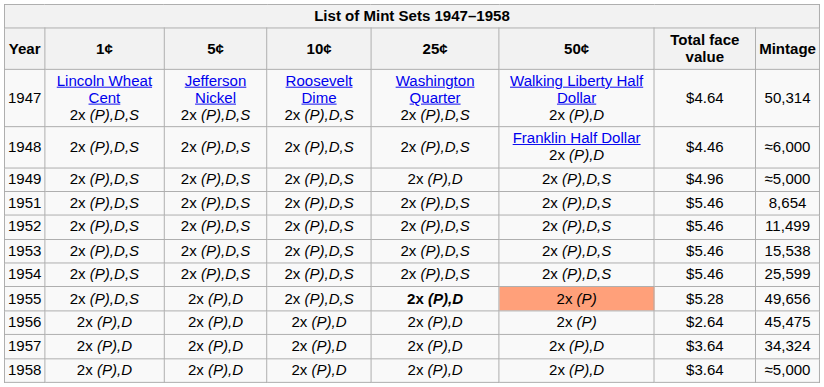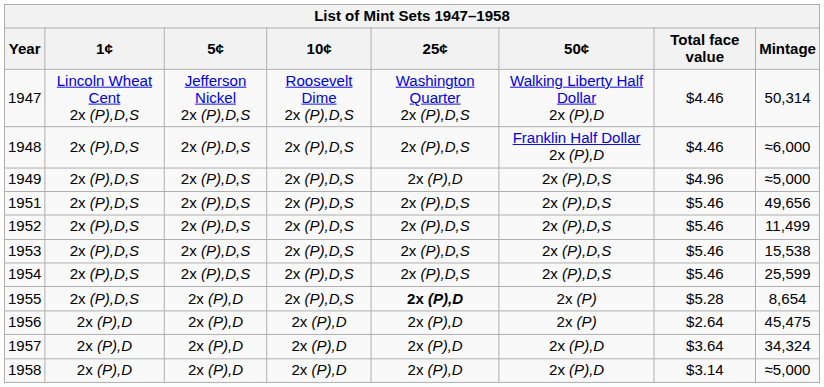 <table class="wikitable mw-collapsible mw-collapsed">
 <tr>
 <th colspan="8">List of Mint Sets 1947–1958</th>
 </tr>
 <tr>
 <th align="center">Year</th>
 <th align="center">1¢</th>
 <th align="center">5¢</th>
 <th align="center">10¢</th>
 <th align="center">25¢</th>
 <th align="center">50¢</th>
 <th align="center">Total face value</th>
 <th align="center">Mintage</th>
 </tr>
 <tr>
 <td align="center">1947</td>
 <td align="center"><a href='#'>Lincoln Wheat Cent</a><br>2x <em>(P),D,S</em></td>
 <td align="center"><a href='#'>Jefferson Nickel</a><br>2x <em>(P),D,S</em></td>
 <td align="center"><a href='#'>Roosevelt Dime</a><br>2x <em>(P),D,S</em></td>
 <td align="center"><a href='#'>Washington Quarter</a><br>2x <em>(P),D,S</em></td>
 <td align="center"><a href='#'>Walking Liberty Half Dollar</a><br>2x <em>(P),D</em></td>
-<td align="center">$4.64</td>
+<td align="center">$4.46</td>
 <td align="center">50,314</td>
 </tr>
 <tr>
 <td align="center">1948</td>
 <td align="center">2x <em>(P),D,S</em></td>
 <td align="center">2x <em>(P),D,S</em></td>
 <td align="center">2x <em>(P),D,S</em></td>
 <td align="center">2x <em>(P),D,S</em></td>
 <td align="center"><a href='#'>Franklin Half Dollar</a><br>2x <em>(P),D</em></td>
 <td align="center">$4.46</td>
 <td align="center">≈6,000</td>
 </tr>
 <tr>
 <td align="center">1949</td>
 <td align="center">2x <em>(P),D,S</em></td>
 <td align="center">2x <em>(P),D,S</em></td>
 <td align="center">2x <em>(P),D,S</em></td>
 <td align="center">2x <em>(P),D</em></td>
 <td align="center">2x <em>(P),D,S</em></td>
 <td align="center">$4.96</td>
 <td align="center">≈5,000</td>
 </tr>
 <tr>
 <td align="center">1951</td>
 <td align="center">2x <em>(P),D,S</em></td>
 <td align="center">2x <em>(P),D,S</em></td>
 <td align="center">2x <em>(P),D,S</em></td>
 <td align="center">2x <em>(P),D,S</em></td>
 <td align="center">2x <em>(P),D,S</em></td>
 <td align="center">$5.46</td>
-<td align="center">8,654</td>
+<td align="center">49,656</td>
 </tr>
 <tr>
 <td align="center">1952</td>
 <td align="center">2x <em>(P),D,S</em></td>
 <td align="center">2x <em>(P),D,S</em></td>
 <td align="center">2x <em>(P),D,S</em></td>
 <td align="center">2x <em>(P),D,S</em></td>
 <td align="center">2x <em>(P),D,S</em></td>
 <td align="center">$5.46</td>
 <td align="center">11,499</td>
 </tr>
 <tr>
 <td align="center">1953</td>
 <td align="center">2x <em>(P),D,S</em></td>
 <td align="center">2x <em>(P),D,S</em></td>
 <td align="center">2x <em>(P),D,S</em></td>
 <td align="center">2x <em>(P),D,S</em></td>
 <td align="center">2x <em>(P),D,S</em></td>
 <td align="center">$5.46</td>
 <td align="center">15,538</td>
 </tr>
 <tr>
 <td align="center">1954</td>
 <td align="center">2x <em>(P),D,S</em></td>
 <td align="center">2x <em>(P),D,S</em></td>
 <td align="center">2x <em>(P),D,S</em></td>
 <td align="center">2x <em>(P),D,S</em></td>
 <td align="center">2x <em>(P),D,S</em></td>
 <td align="center">$5.46</td>
 <td align="center">25,599</td>
 </tr>
 <tr>
 <td align="center">1955</td>
 <td align="center">2x <em>(P),D,S</em></td>
 <td align="center">2x <em>(P),D</em></td>
 <td align="center">2x <em>(P),D,S</em></td>
 <td align="center"><strong>2x <em>(P),D</em></strong></td>
-<td align="center" style="background: lightsalmon;">2x <em>(P)</em></td>
+<td align="center">2x <em>(P)</em></td>
 <td align="center">$5.28</td>
-<td align="center">49,656</td>
+<td align="center">8,654</td>
 </tr>
 <tr>
 <td align="center">1956</td>
 <td align="center">2x <em>(P),D</em></td>
 <td align="center">2x <em>(P),D</em></td>
 <td align="center">2x <em>(P),D</em></td>
 <td align="center">2x <em>(P),D</em></td>
 <td align="center">2x <em>(P)</em></td>
 <td align="center">$2.64</td>
 <td align="center">45,475</td>
 </tr>
 <tr>
 <td align="center">1957</td>
 <td align="center">2x <em>(P),D</em></td>
 <td align="center">2x <em>(P),D</em></td>
 <td align="center">2x <em>(P),D</em></td>
 <td align="center">2x <em>(P),D</em></td>
 <td align="center">2x <em>(P),D</em></td>
 <td align="center">$3.64</td>
 <td align="center">34,324</td>
 </tr>
 <tr>
 <td align="center">1958</td>
 <td align="center">2x <em>(P),D</em></td>
 <td align="center">2x <em>(P),D</em></td>
 <td align="center">2x <em>(P),D</em></td>
 <td align="center">2x <em>(P),D</em></td>
 <td align="center">2x <em>(P),D</em></td>
-<td align="center">$3.64</td>
+<td align="center">$3.14</td>
 <td align="center">≈5,000</td>
 </tr>
 </table>
